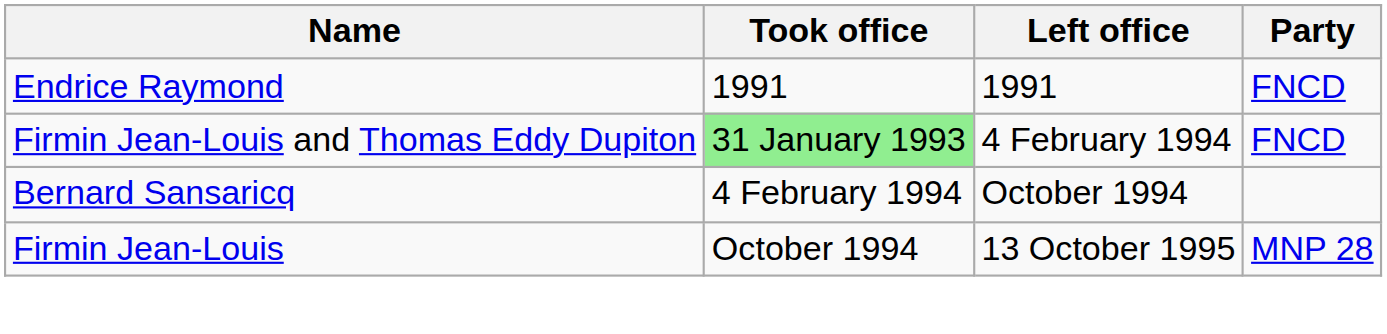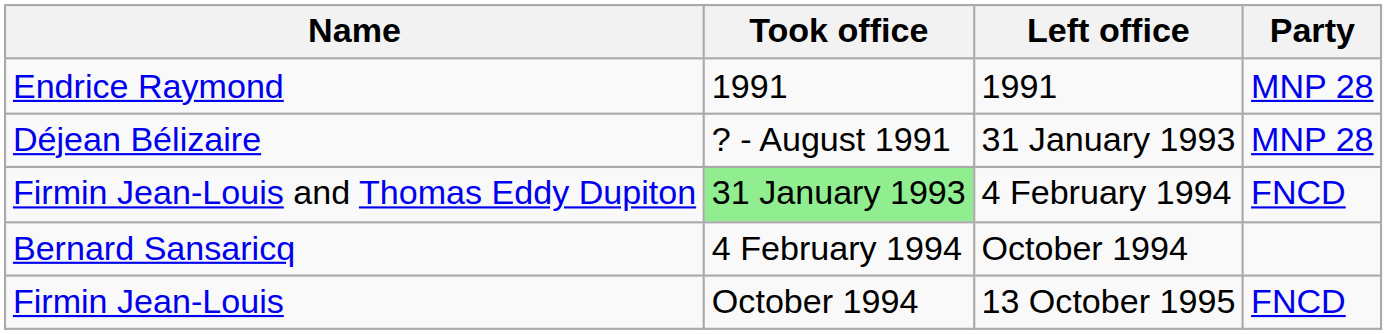 <table class="wikitable">
 <tr>
 <th>Name</th>
 <th>Took office</th>
 <th>Left office</th>
 <th>Party</th>
 </tr>
 <tr>
 <td><a href='#'>Endrice Raymond</a></td>
 <td>1991</td>
 <td>1991</td>
-<td><a href='#'>FNCD</a></td>
+<td><a href='#'>MNP 28</a></td>
+</tr>
+<tr>
+<td><a href='#'>Déjean Bélizaire</a></td>
+<td>? - August 1991</td>
+<td>31 January 1993</td>
+<td><a href='#'>MNP 28</a></td>
 </tr>
 <tr>
 <td><a href='#'>Firmin Jean-Louis</a> and <a href='#'>Thomas Eddy Dupiton</a></td>
 <td style="background: lightgreen;">31 January 1993</td>
 <td>4 February 1994</td>
 <td><a href='#'>FNCD</a></td>
 </tr>
 <tr>
 <td><a href='#'>Bernard Sansaricq</a></td>
 <td>4 February 1994</td>
 <td>October 1994</td>
 <td></td>
 </tr>
 <tr>
 <td><a href='#'>Firmin Jean-Louis</a></td>
 <td>October 1994</td>
 <td>13 October 1995</td>
-<td><a href='#'>MNP 28</a></td>
+<td><a href='#'>FNCD</a></td>
 </tr>
 </table>
